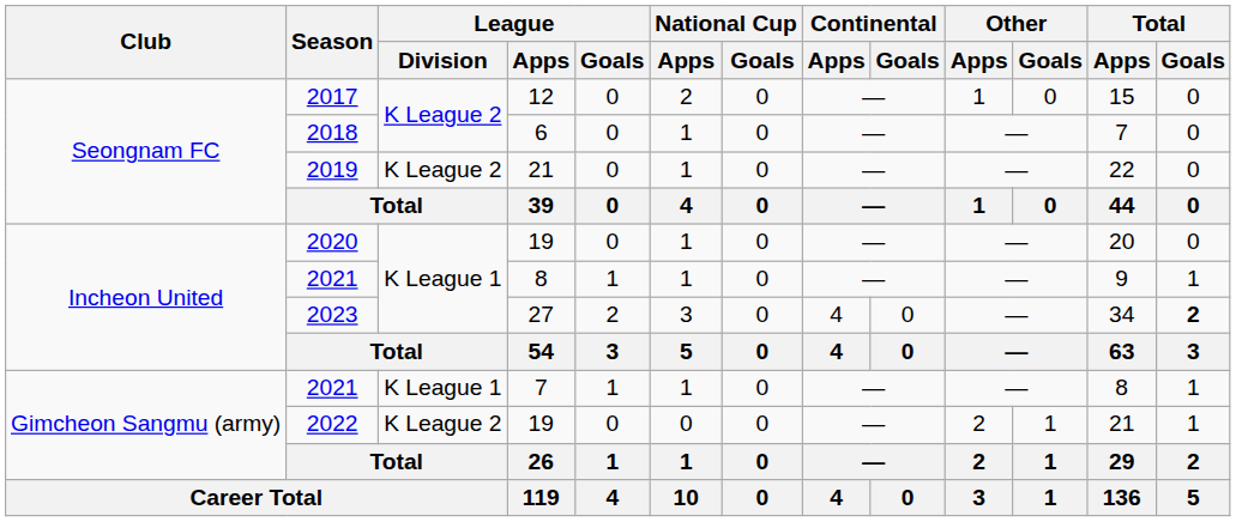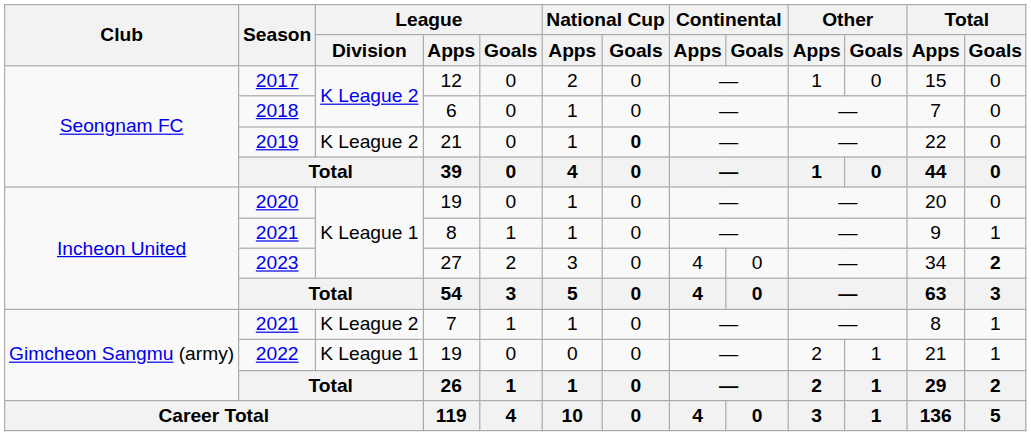 <table class="wikitable" border="1" style="text-align: center;">
 <tr>
 <th rowspan="2">Club</th>
 <th rowspan="2">Season</th>
 <th colspan="3">League</th>
 <th colspan="2">National Cup</th>
 <th colspan="2">Continental</th>
 <th colspan="2">Other</th>
 <th colspan="2">Total</th>
 </tr>
 <tr>
 <th>Division</th>
 <th>Apps</th>
 <th>Goals</th>
 <th>Apps</th>
 <th>Goals</th>
 <th>Apps</th>
 <th>Goals</th>
 <th>Apps</th>
 <th>Goals</th>
 <th>Apps</th>
 <th>Goals</th>
 </tr>
 <tr>
 <td rowspan="4"><a href='#'>Seongnam FC</a></td>
 <td><a href='#'>2017</a></td>
 <td rowspan="2"><a href='#'>K League 2</a></td>
 <td>12</td>
 <td>0</td>
 <td>2</td>
 <td>0</td>
 <td colspan="2">—</td>
 <td>1</td>
 <td>0</td>
 <td>15</td>
 <td>0</td>
 </tr>
 <tr>
 <td><a href='#'>2018</a></td>
 <td>6</td>
 <td>0</td>
 <td>1</td>
 <td>0</td>
 <td colspan="2">—</td>
 <td colspan="2">—</td>
 <td>7</td>
 <td>0</td>
 </tr>
 <tr>
 <td><a href='#'>2019</a></td>
 <td>K League 2</td>
 <td>21</td>
 <td>0</td>
 <td>1</td>
-<td>0</td>
+<td><strong>0</strong></td>
 <td colspan="2">—</td>
 <td colspan="2">—</td>
 <td>22</td>
 <td>0</td>
 </tr>
 <tr>
 <th colspan="2">Total</th>
 <th>39</th>
 <th>0</th>
 <th>4</th>
 <th>0</th>
 <th colspan="2">—</th>
 <th>1</th>
 <th>0</th>
 <th>44</th>
 <th>0</th>
 </tr>
 <tr>
 <td rowspan="4"><a href='#'>Incheon United</a></td>
 <td><a href='#'>2020</a></td>
 <td rowspan="3">K League 1</td>
 <td>19</td>
 <td>0</td>
 <td>1</td>
 <td>0</td>
 <td colspan="2">—</td>
 <td colspan="2">—</td>
 <td>20</td>
 <td>0</td>
 </tr>
 <tr>
 <td><a href='#'>2021</a></td>
 <td>8</td>
 <td>1</td>
 <td>1</td>
 <td>0</td>
 <td colspan="2">—</td>
 <td colspan="2">—</td>
 <td>9</td>
 <td>1</td>
 </tr>
 <tr>
 <td><a href='#'>2023</a></td>
 <td>27</td>
 <td>2</td>
 <td>3</td>
 <td>0</td>
 <td>4</td>
 <td>0</td>
 <td colspan="2">—</td>
 <td>34</td>
 <td><strong>2</strong></td>
 </tr>
 <tr>
 <th colspan="2">Total</th>
 <th>54</th>
 <th>3</th>
 <th>5</th>
 <th>0</th>
 <th>4</th>
 <th>0</th>
 <th colspan="2">—</th>
 <th>63</th>
 <th>3</th>
 </tr>
 <tr>
 <td rowspan="3"><a href='#'>Gimcheon Sangmu</a> (army)</td>
 <td><a href='#'>2021</a></td>
-<td>K League 1</td>
+<td>K League 2</td>
 <td>7</td>
 <td>1</td>
 <td>1</td>
 <td>0</td>
 <td colspan="2">—</td>
 <td colspan="2">—</td>
 <td>8</td>
 <td>1</td>
 </tr>
 <tr>
 <td><a href='#'>2022</a></td>
-<td>K League 2</td>
+<td>K League 1</td>
 <td>19</td>
 <td>0</td>
 <td>0</td>
 <td>0</td>
 <td colspan="2">—</td>
 <td>2</td>
 <td>1</td>
 <td>21</td>
 <td>1</td>
 </tr>
 <tr>
 <th colspan="2">Total</th>
 <th>26</th>
 <th>1</th>
 <th>1</th>
 <th>0</th>
 <th colspan="2">—</th>
 <th>2</th>
 <th>1</th>
 <th>29</th>
 <th>2</th>
 </tr>
 <tr>
 <th colspan="3">Career Total</th>
 <th>119</th>
 <th>4</th>
 <th>10</th>
 <th>0</th>
 <th>4</th>
 <th>0</th>
 <th>3</th>
 <th>1</th>
 <th>136</th>
 <th>5</th>
 </tr>
 </table>
